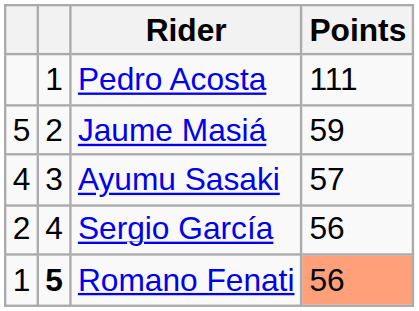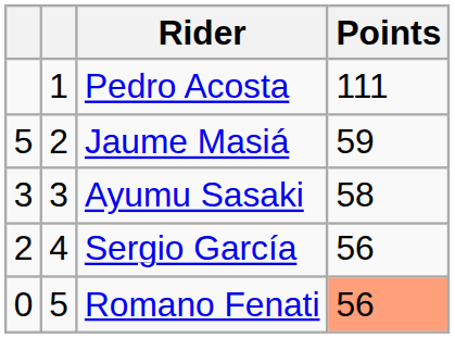 <table class="wikitable" style="font-size: 85%;">
 <tr>
 <th></th>
 <th></th>
 <th>Rider</th>
 <th>Points</th>
 </tr>
 <tr>
 <td></td>
 <td align=center>1</td>
 <td> <a href='#'>Pedro Acosta</a></td>
 <td align=left>111</td>
 </tr>
 <tr>
 <td> 5</td>
 <td align=center>2</td>
 <td> <a href='#'>Jaume Masiá</a></td>
 <td align=left>59</td>
 </tr>
 <tr>
-<td> 4</td>
+<td> 3</td>
 <td align=center>3</td>
 <td> <a href='#'>Ayumu Sasaki</a></td>
-<td align=left>57</td>
+<td align=left>58</td>
 </tr>
 <tr>
 <td> 2</td>
 <td align=center>4</td>
 <td> <a href='#'>Sergio García</a></td>
 <td align=left>56</td>
 </tr>
 <tr>
-<td> 1</td>
-<td align=center><strong>5</strong></td>
+<td> 0</td>
+<td align=center>5</td>
 <td> <a href='#'>Romano Fenati</a></td>
 <td align=left style="background: lightsalmon;">56</td>
 </tr>
 </table>
